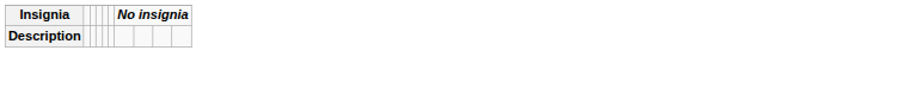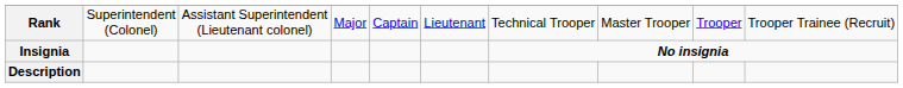 <table class="wikitable">
 <tr>
+</tr>
+<tr style="text-align:center;">
+<th>Rank</th>
+<td>Superintendent<br>(Colonel)</td>
+<td>Assistant Superintendent<br>(Lieutenant colonel)</td>
+<td><a href='#'>Major</a></td>
+<td><a href='#'>Captain</a></td>
+<td><a href='#'>Lieutenant</a></td>
+<td>Technical Trooper</td>
+<td>Master Trooper</td>
+<td><a href='#'>Trooper</a></td>
+<td>Trooper Trainee (Recruit)</td>
 </tr>
 <tr style="text-align:center;">
 <th>Insignia</th>
 <td></td>
 <td></td>
 <td></td>
 <td></td>
 <td></td>
 <td colspan=4><strong><em>No insignia</em></strong></td>
 </tr>
 <tr style="text-align:center;">
 <th>Description</th>
 <td></td>
 <td></td>
 <td></td>
 <td></td>
 <td></td>
 <td></td>
 <td></td>
 <td></td>
 <td></td>
 </tr>
 </table>
